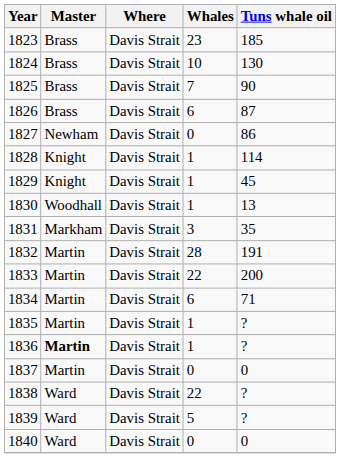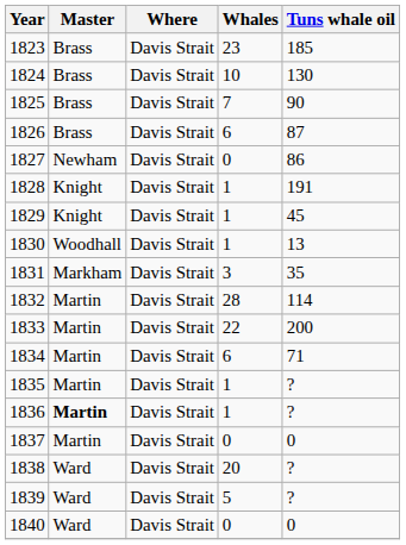 <table class="sortable wikitable">
 <tr>
 <th>Year</th>
 <th>Master</th>
 <th>Where</th>
 <th>Whales</th>
 <th><a href='#'>Tuns</a> whale oil</th>
 </tr>
 <tr>
 <td>1823</td>
 <td>Brass</td>
 <td>Davis Strait</td>
 <td>23</td>
 <td>185</td>
 </tr>
 <tr>
 <td>1824</td>
 <td>Brass</td>
 <td>Davis Strait</td>
 <td>10</td>
 <td>130</td>
 </tr>
 <tr>
 <td>1825</td>
 <td>Brass</td>
 <td>Davis Strait</td>
 <td>7</td>
 <td>90</td>
 </tr>
 <tr>
 <td>1826</td>
 <td>Brass</td>
 <td>Davis Strait</td>
 <td>6</td>
 <td>87</td>
 </tr>
 <tr>
 <td>1827</td>
 <td>Newham</td>
 <td>Davis Strait</td>
 <td>0</td>
 <td>86</td>
 </tr>
 <tr>
 <td>1828</td>
 <td>Knight</td>
 <td>Davis Strait</td>
 <td>1</td>
-<td>114</td>
+<td>191</td>
 </tr>
 <tr>
 <td>1829</td>
 <td>Knight</td>
 <td>Davis Strait</td>
 <td>1</td>
 <td>45</td>
 </tr>
 <tr>
 <td>1830</td>
 <td>Woodhall</td>
 <td>Davis Strait</td>
 <td>1</td>
 <td>13</td>
 </tr>
 <tr>
 <td>1831</td>
 <td>Markham</td>
 <td>Davis Strait</td>
 <td>3</td>
 <td>35</td>
 </tr>
 <tr>
 <td>1832</td>
 <td>Martin</td>
 <td>Davis Strait</td>
 <td>28</td>
-<td>191</td>
+<td>114</td>
 </tr>
 <tr>
 <td>1833</td>
 <td>Martin</td>
 <td>Davis Strait</td>
 <td>22</td>
 <td>200</td>
 </tr>
 <tr>
 <td>1834</td>
 <td>Martin</td>
 <td>Davis Strait</td>
 <td>6</td>
 <td>71</td>
 </tr>
 <tr>
 <td>1835</td>
 <td>Martin</td>
 <td>Davis Strait</td>
 <td>1</td>
 <td>?</td>
 </tr>
 <tr>
 <td>1836</td>
 <td><strong>Martin</strong></td>
 <td>Davis Strait</td>
 <td>1</td>
 <td>?</td>
 </tr>
 <tr>
 <td>1837</td>
 <td>Martin</td>
 <td>Davis Strait</td>
 <td>0</td>
 <td>0</td>
 </tr>
 <tr>
 <td>1838</td>
 <td>Ward</td>
 <td>Davis Strait</td>
-<td>22</td>
+<td>20</td>
 <td>?</td>
 </tr>
 <tr>
 <td>1839</td>
 <td>Ward</td>
 <td>Davis Strait</td>
 <td>5</td>
 <td>?</td>
 </tr>
 <tr>
 <td>1840</td>
 <td>Ward</td>
 <td>Davis Strait</td>
 <td>0</td>
 <td>0</td>
 </tr>
 <tr>
 </tr>
 </table>
